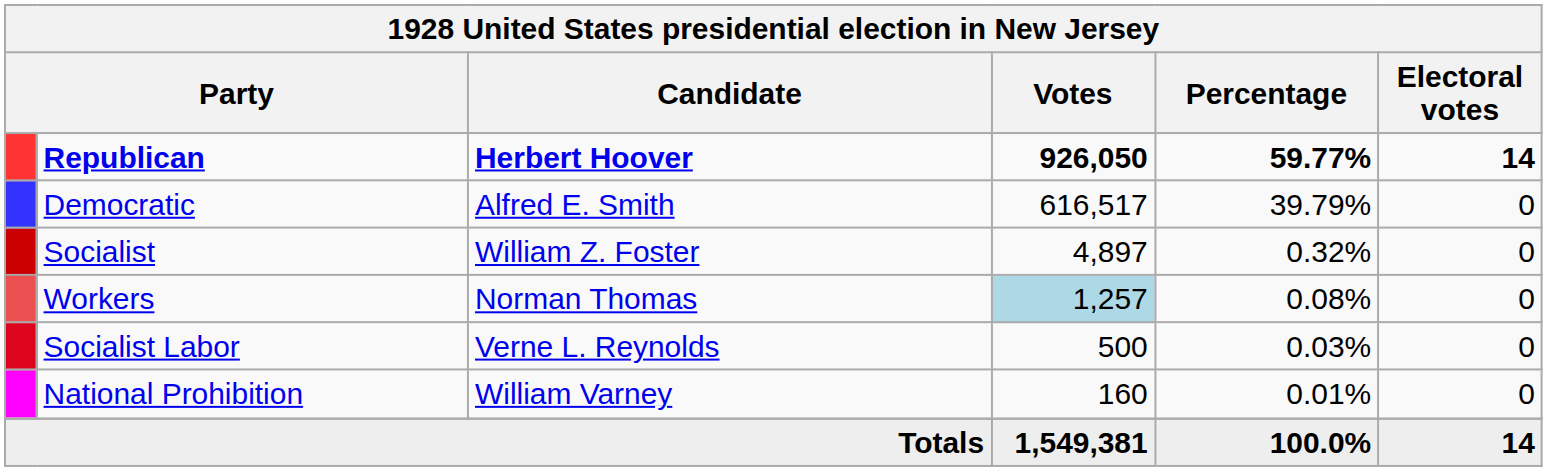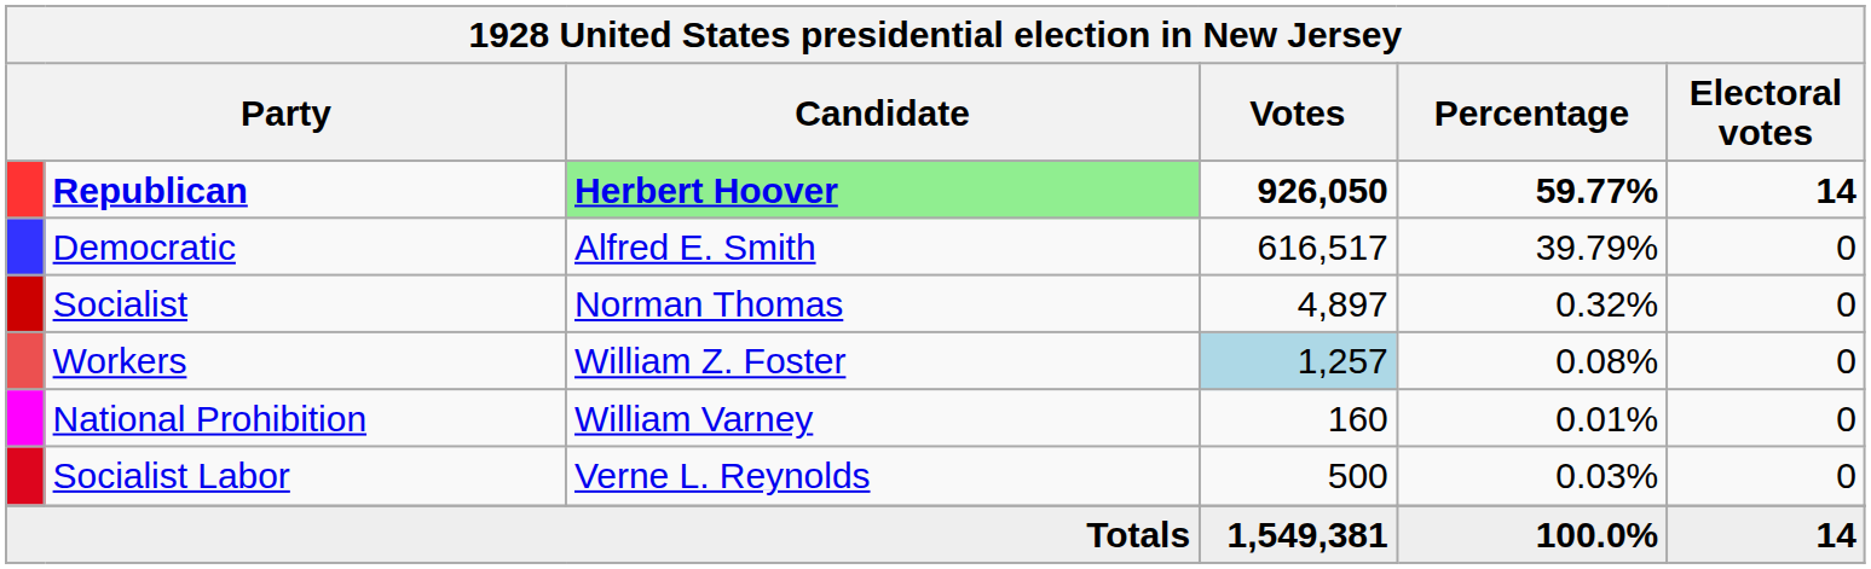 <table class="wikitable" style="font-size: 95%;">
 <tr>
 <th colspan="6">1928 United States presidential election in New Jersey</th>
 </tr>
 <tr>
 <th colspan="2" style="width: 15em">Party</th>
 <th style="width: 17em">Candidate</th>
 <th style="width: 5em">Votes</th>
 <th style="width: 7em">Percentage</th>
 <th style="width: 5em">Electoral votes</th>
 </tr>
 <tr>
 <th style="background-color:#FF3333; width: 3px"></th>
 <td style="width: 130px"><strong><a href='#'>Republican</a></strong></td>
-<td><strong><a href='#'>Herbert Hoover</a></strong></td>
+<td style="background: lightgreen;"><strong><a href='#'>Herbert Hoover</a></strong></td>
 <td align="right"><strong>926,050</strong></td>
 <td align="right"><strong>59.77%</strong></td>
 <td align="right"><strong>14</strong></td>
 </tr>
 <tr>
 <th style="background-color:#3333FF; width: 3px"></th>
 <td style="width: 130px"><a href='#'>Democratic</a></td>
 <td><a href='#'>Alfred E. Smith</a></td>
 <td align="right">616,517</td>
 <td align="right">39.79%</td>
 <td align="right">0</td>
 </tr>
 <tr>
 <th style="background-color:#CC0000; width: 3px"></th>
 <td style="width: 130px"><a href='#'>Socialist</a></td>
-<td><a href='#'>William Z. Foster</a></td>
+<td><a href='#'>Norman Thomas</a></td>
 <td align="right">4,897</td>
 <td align="right">0.32%</td>
 <td align="right">0</td>
 </tr>
 <tr>
 <th style="background-color:#EC5050; width: 3px"></th>
 <td style="width: 130px"><a href='#'>Workers</a></td>
-<td><a href='#'>Norman Thomas</a></td>
+<td><a href='#'>William Z. Foster</a></td>
 <td align="right" style="background: lightblue;">1,257</td>
 <td align="right">0.08%</td>
+<td align="right">0</td>
+</tr>
+<tr>
+<th style="background-color:#FF00FF; width: 3px"></th>
+<td style="width: 130px"><a href='#'>National Prohibition</a></td>
+<td><a href='#'>William Varney</a></td>
+<td align="right">160</td>
+<td align="right">0.01%</td>
 <td align="right">0</td>
 </tr>
 <tr>
 <th style="background-color:#DD051D; width: 3px"></th>
 <td style="width: 130px"><a href='#'>Socialist Labor</a></td>
 <td><a href='#'>Verne L. Reynolds</a></td>
 <td align="right">500</td>
 <td align="right">0.03%</td>
 <td align="right">0</td>
 </tr>
 <tr>
-<th style="background-color:#FF00FF; width: 3px"></th>
-<td style="width: 130px"><a href='#'>National Prohibition</a></td>
-<td><a href='#'>William Varney</a></td>
-<td align="right">160</td>
-<td align="right">0.01%</td>
-<td align="right">0</td>
-</tr>
-<tr>
 </tr>
 <tr style="background:#eee; text-align:right;">
 <td colspan="3"><strong>Totals</strong></td>
 <td><strong>1,549,381</strong></td>
 <td><strong>100.0%</strong></td>
 <td><strong>14</strong></td>
 </tr>
 </table>
